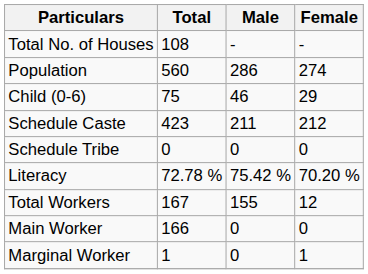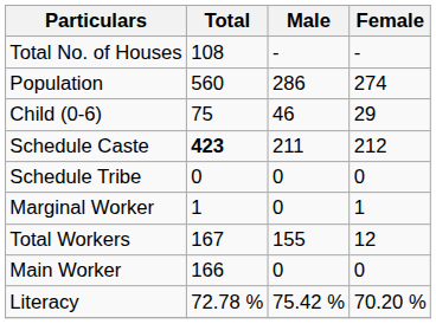 <table class="wikitable sortable">
 <tr>
 <th>Particulars</th>
 <th>Total</th>
 <th>Male</th>
 <th>Female</th>
 </tr>
 <tr>
 <td>Total No. of Houses</td>
 <td>108</td>
 <td>-</td>
 <td>-</td>
 </tr>
 <tr>
 <td>Population</td>
 <td>560</td>
 <td>286</td>
 <td>274</td>
 </tr>
 <tr>
 <td>Child (0-6)</td>
 <td>75</td>
 <td>46</td>
 <td>29</td>
 </tr>
 <tr>
 <td>Schedule Caste</td>
-<td>423</td>
+<td><strong>423</strong></td>
 <td>211</td>
 <td>212</td>
 </tr>
 <tr>
 <td>Schedule Tribe</td>
 <td>0</td>
 <td>0</td>
 <td>0</td>
 </tr>
 <tr>
-<td>Literacy</td>
-<td>72.78 %</td>
-<td>75.42 %</td>
-<td>70.20 %</td>
+<td>Marginal Worker</td>
+<td>1</td>
+<td>0</td>
+<td>1</td>
 </tr>
 <tr>
 <td>Total Workers</td>
 <td>167</td>
 <td>155</td>
 <td>12</td>
 </tr>
 <tr>
 <td>Main Worker</td>
 <td>166</td>
 <td>0</td>
 <td>0</td>
 </tr>
 <tr>
-<td>Marginal Worker</td>
-<td>1</td>
-<td>0</td>
-<td>1</td>
+<td>Literacy</td>
+<td>72.78 %</td>
+<td>75.42 %</td>
+<td>70.20 %</td>
 </tr>
 <tr>
 </tr>
 </table>
